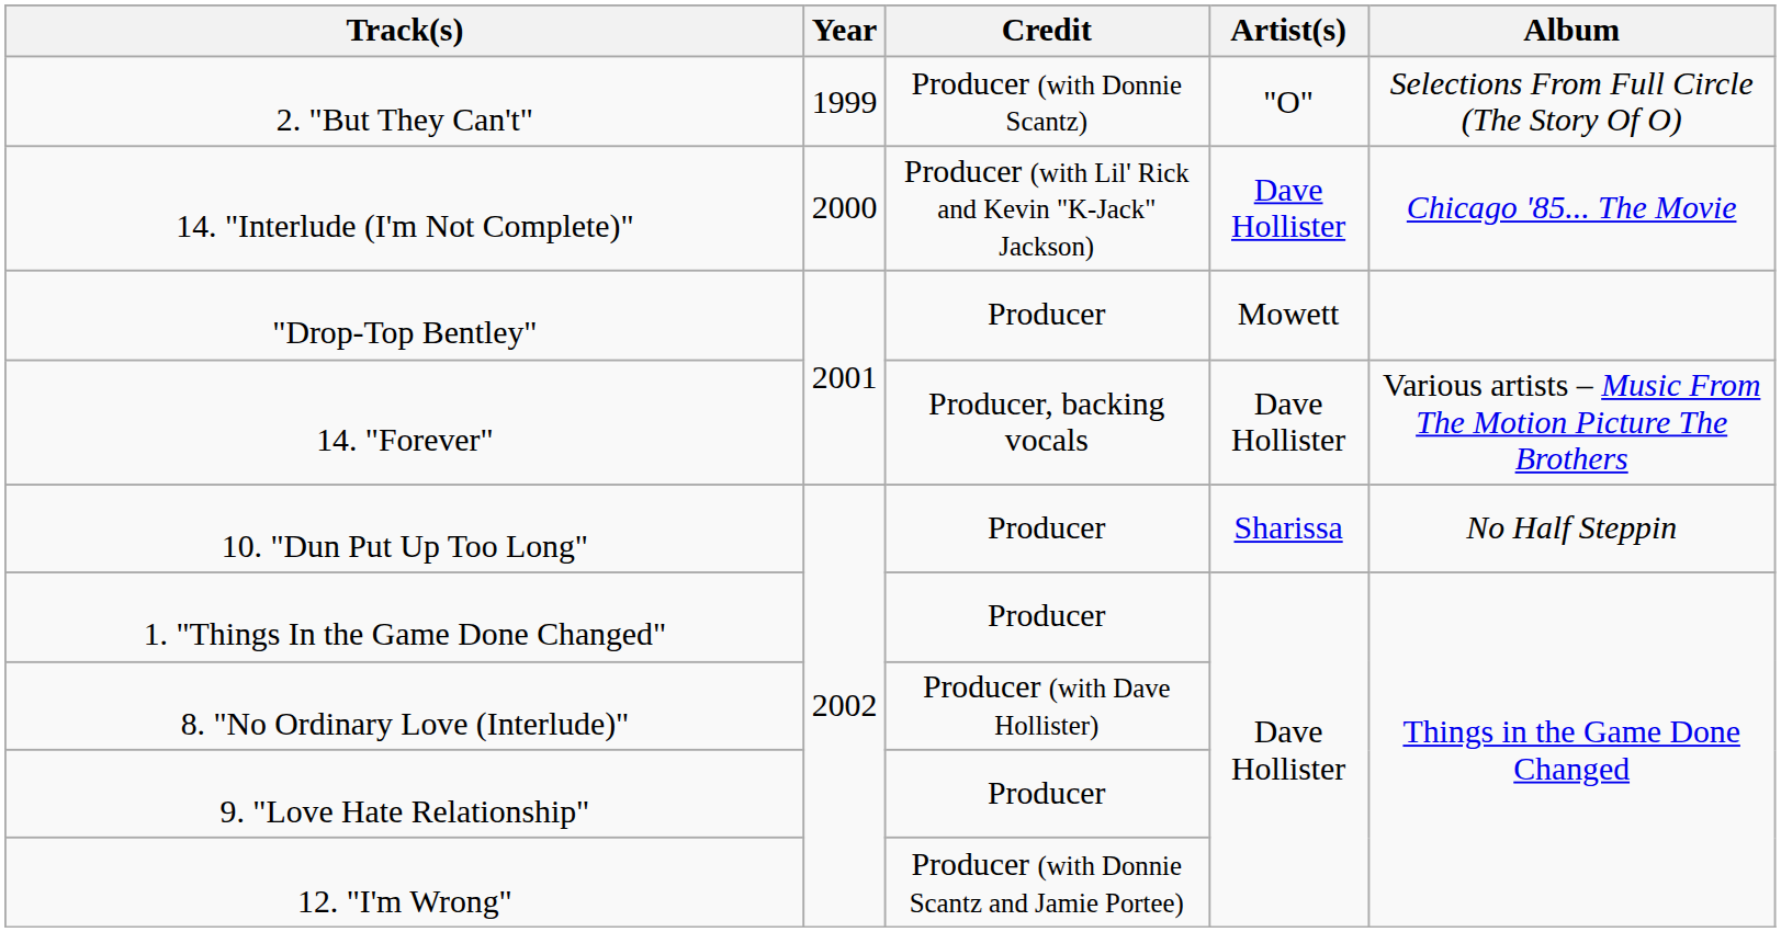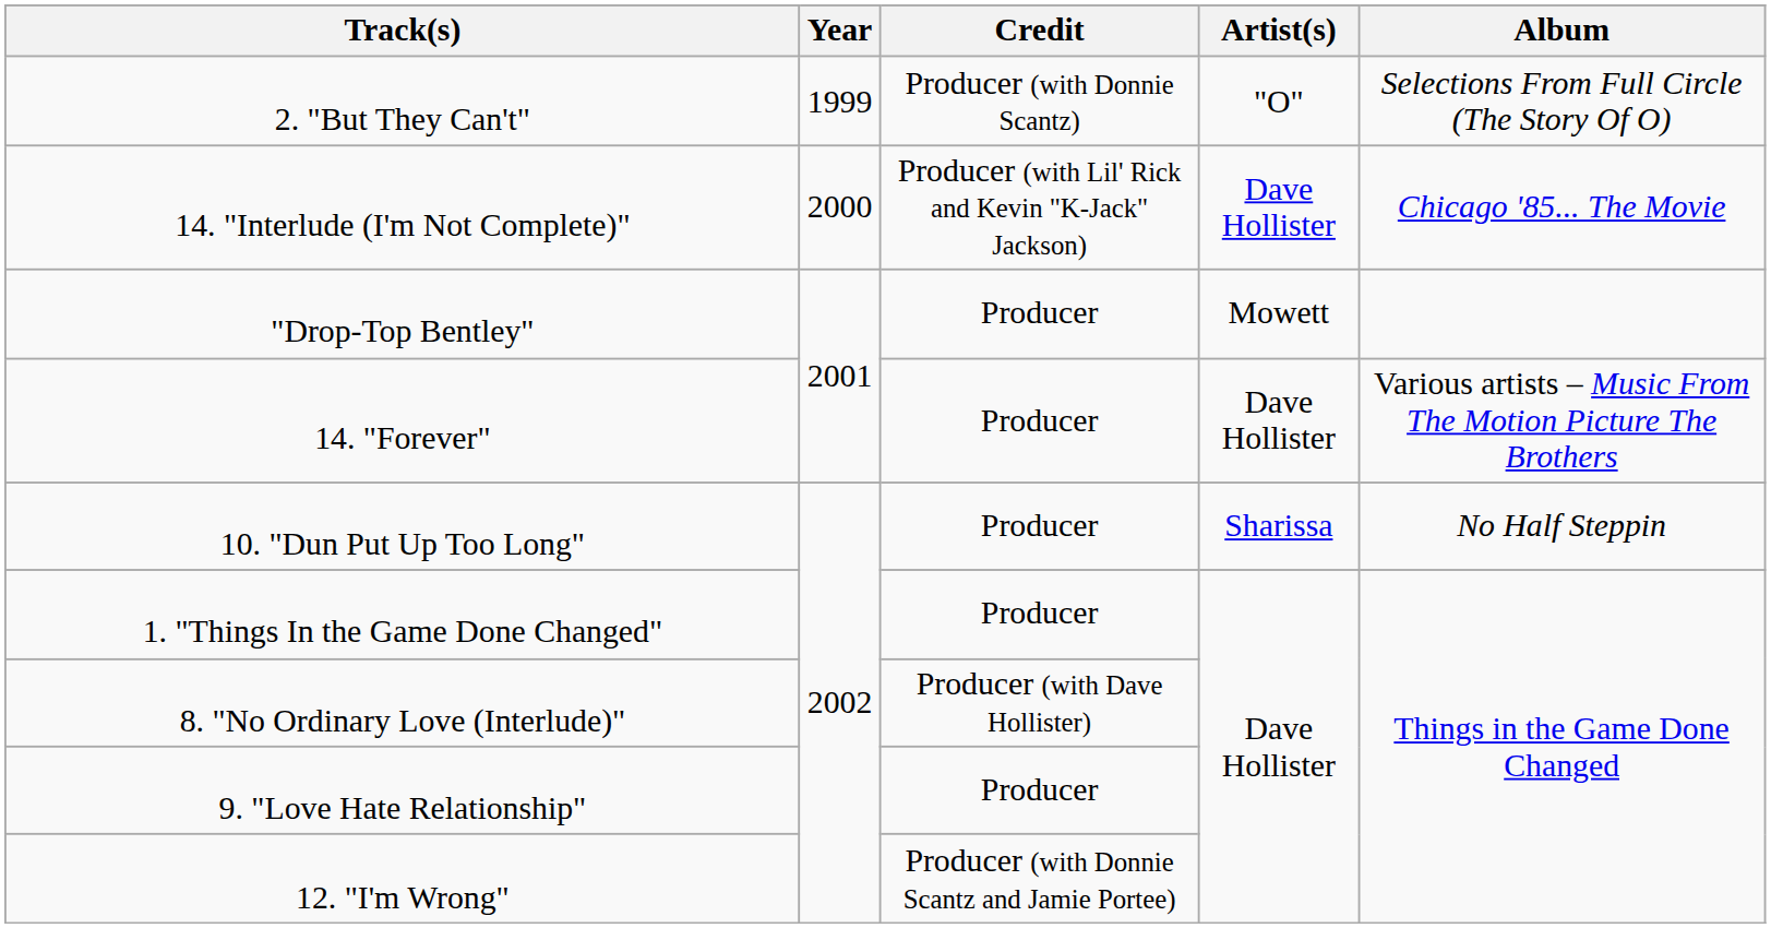 <table class="wikitable plainrowheaders" style="text-align:center;">
 <tr>
 <th scope="col" style="width:24em;">Track(s)</th>
 <th scope="col" style="width:1em;">Year</th>
 <th scope="col">Credit</th>
 <th scope="col">Artist(s)</th>
 <th scope="col">Album</th>
 </tr>
 <tr>
 <td><br>2. "But They Can't"</td>
 <td>1999</td>
 <td>Producer <small>(with Donnie Scantz)</small></td>
 <td>"O"</td>
 <td><em>Selections From Full Circle (The Story Of O)</em></td>
 </tr>
 <tr>
 <td><br>14. "Interlude (I'm Not Complete)"</td>
 <td>2000</td>
 <td>Producer <small>(with Lil' Rick and Kevin "K-Jack" Jackson)</small></td>
 <td><a href='#'>Dave Hollister</a></td>
 <td><em><a href='#'>Chicago '85... The Movie</a></em></td>
 </tr>
 <tr>
 <td><br>"Drop-Top Bentley"<br></td>
 <td rowspan="2">2001</td>
 <td>Producer</td>
 <td>Mowett</td>
 <td></td>
 </tr>
 <tr>
 <td><br>14. "Forever"</td>
-<td>Producer, backing vocals</td>
+<td>Producer</td>
 <td>Dave Hollister</td>
 <td>Various artists – <em><a href='#'>Music From The Motion Picture The Brothers</a></em></td>
 </tr>
 <tr>
 <td><br>10. "Dun Put Up Too Long"</td>
 <td rowspan="5">2002</td>
 <td>Producer</td>
 <td><a href='#'>Sharissa</a></td>
 <td><em>No Half Steppin<strong></td>
 </tr>
 <tr>
 <td><br>1. "Things In the Game Done Changed"</td>
 <td>Producer</td>
 <td rowspan="4">Dave Hollister</td>
 <td rowspan="4"></em><a href='#'>Things in the Game Done Changed</a><em></td>
 </tr>
 <tr>
 <td><br>8. "No Ordinary Love (Interlude)"</td>
 <td>Producer <small>(with Dave Hollister)</small></td>
 </tr>
 <tr>
 <td><br>9. "Love Hate Relationship"</td>
 <td>Producer</td>
 </tr>
 <tr>
 <td><br>12. "I'm Wrong"</td>
 <td>Producer <small>(with Donnie Scantz and Jamie Portee)</small></td>
 </tr>
 <tr>
 </tr>
 </table>
